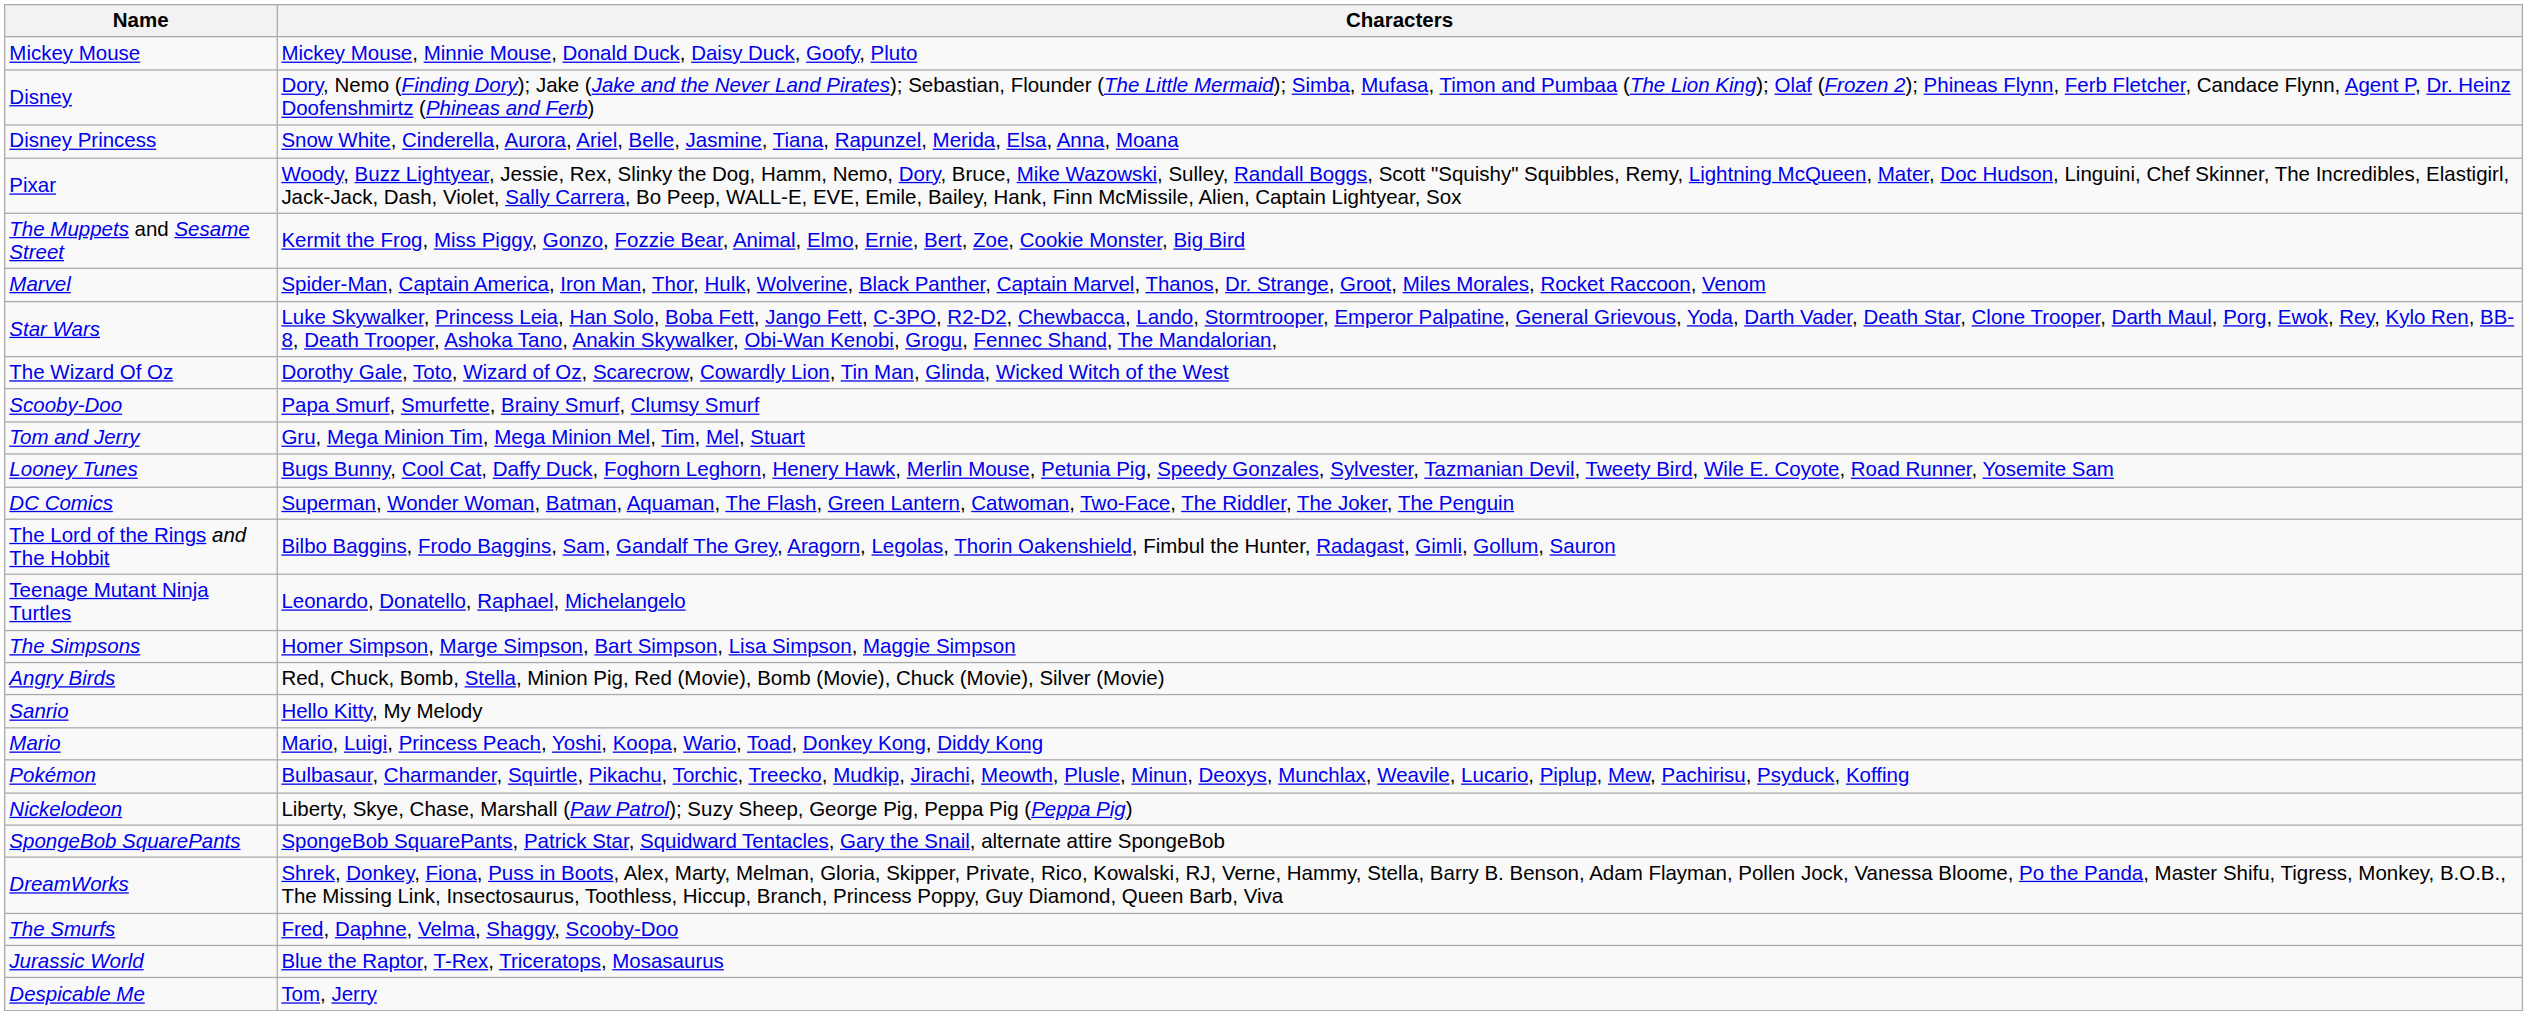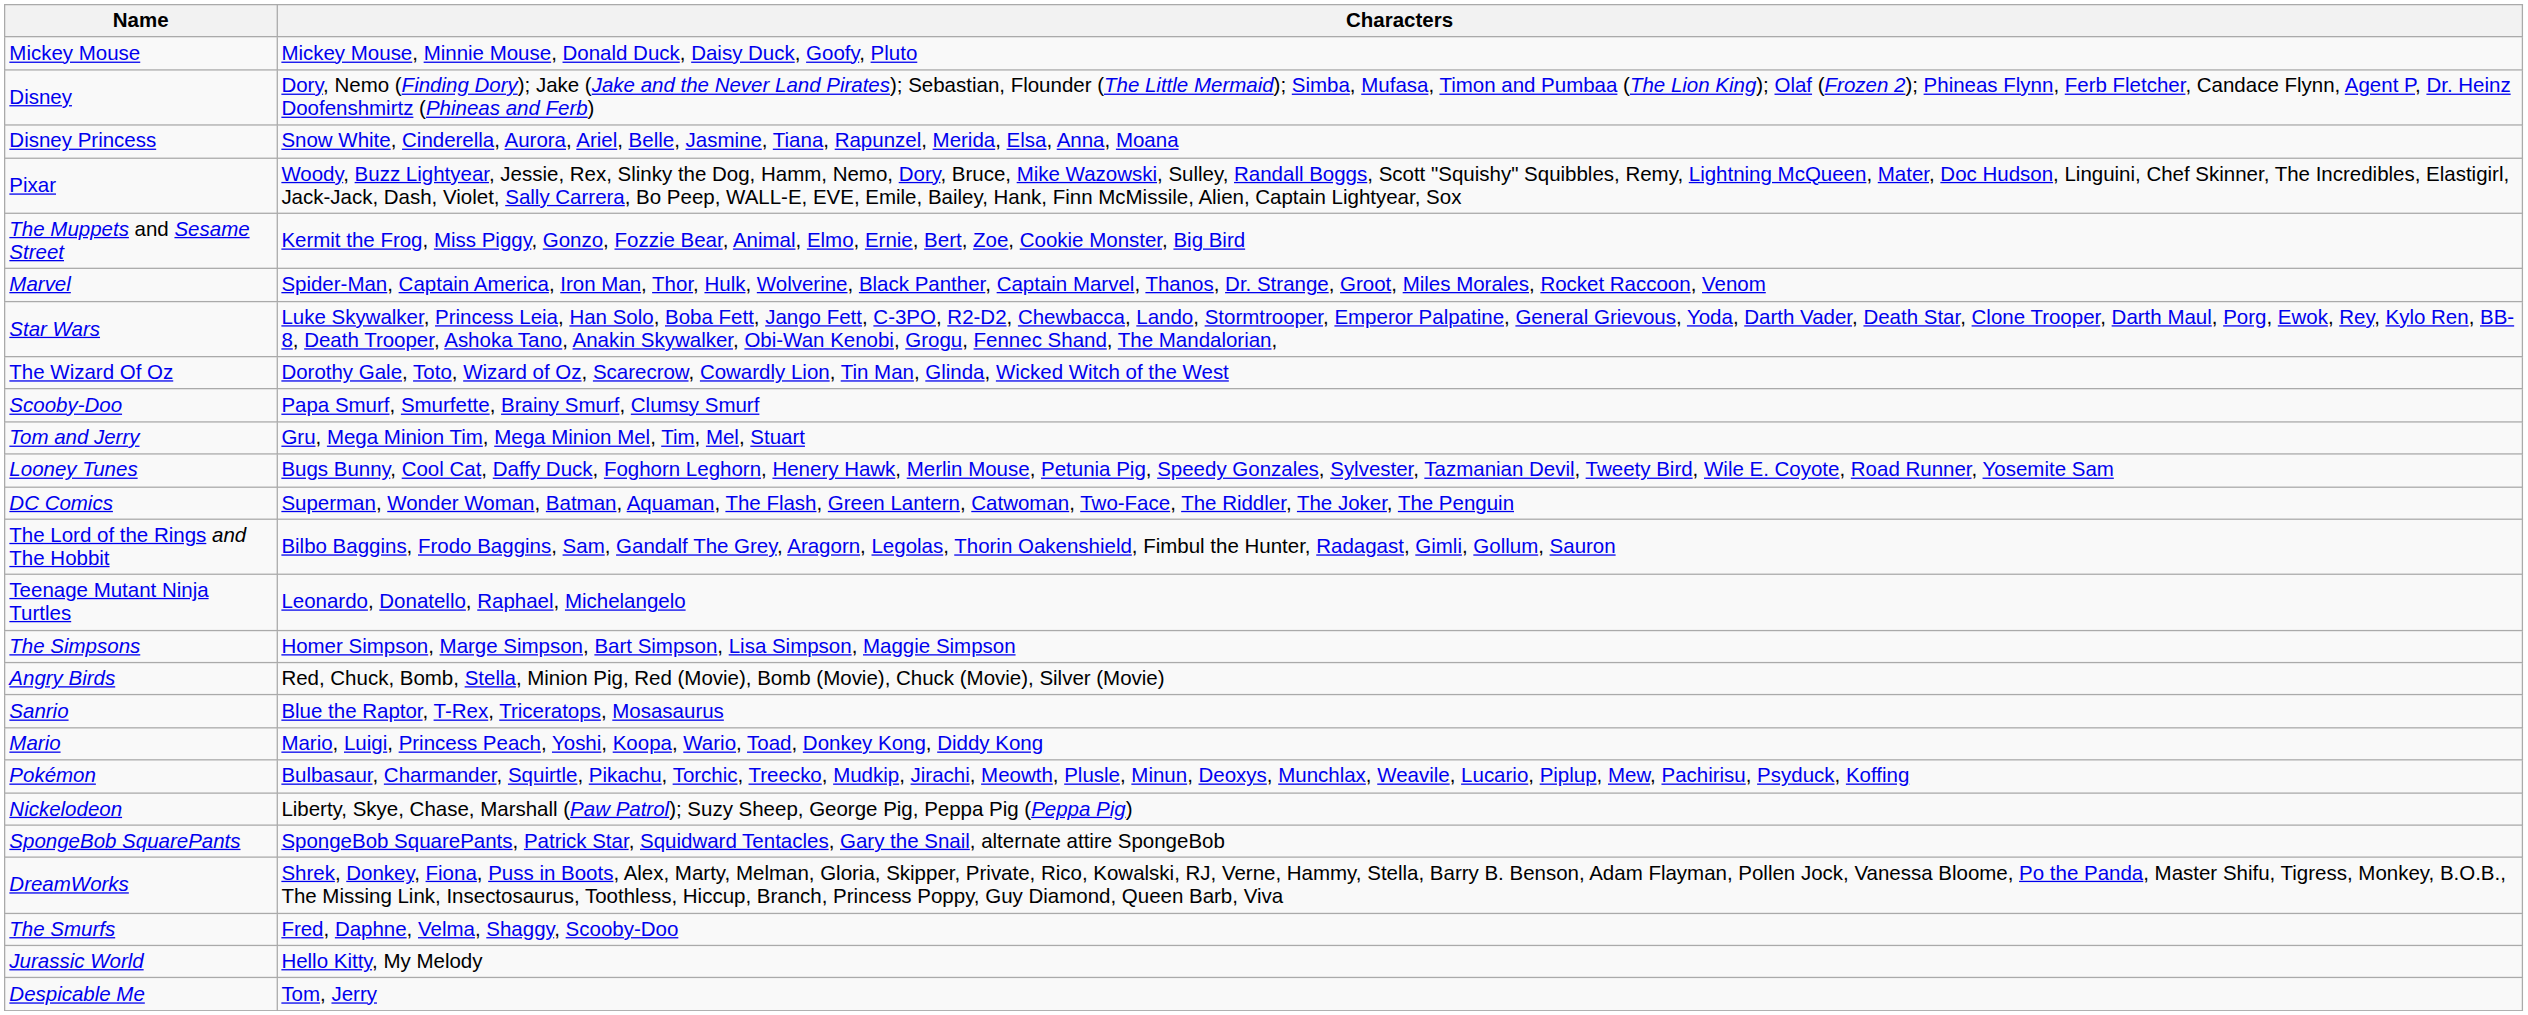 <table class="wikitable">
 <tr>
 <th>Name</th>
 <th>Characters</th>
 </tr>
 <tr>
 <td><a href='#'>Mickey Mouse</a></td>
 <td><a href='#'>Mickey Mouse</a>, <a href='#'>Minnie Mouse</a>, <a href='#'>Donald Duck</a>, <a href='#'>Daisy Duck</a>, <a href='#'>Goofy</a>, <a href='#'>Pluto</a></td>
 </tr>
 <tr>
 <td><a href='#'>Disney</a></td>
 <td><a href='#'>Dory</a>, Nemo (<em><a href='#'>Finding Dory</a></em>); Jake (<em><a href='#'>Jake and the Never Land Pirates</a></em>); Sebastian, Flounder (<em><a href='#'>The Little Mermaid</a></em>); <a href='#'>Simba</a>, <a href='#'>Mufasa</a>, <a href='#'>Timon and Pumbaa</a> (<em><a href='#'>The Lion King</a></em>); <a href='#'>Olaf</a> (<em><a href='#'>Frozen 2</a></em>); <a href='#'>Phineas Flynn</a>, <a href='#'>Ferb Fletcher</a>, Candace Flynn, <a href='#'>Agent P</a>, <a href='#'>Dr. Heinz Doofenshmirtz</a> (<em><a href='#'>Phineas and Ferb</a></em>)</td>
 </tr>
 <tr>
 <td><a href='#'>Disney Princess</a></td>
 <td><a href='#'>Snow White</a>, <a href='#'>Cinderella</a>, <a href='#'>Aurora</a>, <a href='#'>Ariel</a>, <a href='#'>Belle</a>, <a href='#'>Jasmine</a>, <a href='#'>Tiana</a>, <a href='#'>Rapunzel</a>, <a href='#'>Merida</a>, <a href='#'>Elsa</a>, <a href='#'>Anna</a>, <a href='#'>Moana</a></td>
 </tr>
 <tr>
 <td><a href='#'>Pixar</a></td>
 <td><a href='#'>Woody</a>, <a href='#'>Buzz Lightyear</a>, Jessie, Rex, Slinky the Dog, Hamm, Nemo, <a href='#'>Dory</a>, Bruce, <a href='#'>Mike Wazowski</a>, Sulley, <a href='#'>Randall Boggs</a>, Scott "Squishy" Squibbles, Remy, <a href='#'>Lightning McQueen</a>, <a href='#'>Mater</a>, <a href='#'>Doc Hudson</a>, Linguini, Chef Skinner, The Incredibles, Elastigirl, Jack-Jack, Dash, Violet, <a href='#'>Sally Carrera</a>, Bo Peep, WALL-E, EVE, Emile, Bailey, Hank, Finn McMissile, Alien, Captain Lightyear, Sox</td>
 </tr>
 <tr>
 <td><em><a href='#'>The Muppets</a></em> and <em><a href='#'>Sesame Street</a></em></td>
 <td><a href='#'>Kermit the Frog</a>, <a href='#'>Miss Piggy</a>, <a href='#'>Gonzo</a>, <a href='#'>Fozzie Bear</a>, <a href='#'>Animal</a>, <a href='#'>Elmo</a>, <a href='#'>Ernie</a>, <a href='#'>Bert</a>, <a href='#'>Zoe</a>, <a href='#'>Cookie Monster</a>, <a href='#'>Big Bird</a></td>
 </tr>
 <tr>
 <td><em><a href='#'>Marvel</a></em></td>
 <td><a href='#'>Spider-Man</a>, <a href='#'>Captain America</a>, <a href='#'>Iron Man</a>, <a href='#'>Thor</a>, <a href='#'>Hulk</a>, <a href='#'>Wolverine</a>, <a href='#'>Black Panther</a>, <a href='#'>Captain Marvel</a>, <a href='#'>Thanos</a>, <a href='#'>Dr. Strange</a>, <a href='#'>Groot</a>, <a href='#'>Miles Morales</a>, <a href='#'>Rocket Raccoon</a>, <a href='#'>Venom</a></td>
 </tr>
 <tr>
 <td><em><a href='#'>Star Wars</a></em></td>
 <td><a href='#'>Luke Skywalker</a>, <a href='#'>Princess Leia</a>, <a href='#'>Han Solo</a>, <a href='#'>Boba Fett</a>, <a href='#'>Jango Fett</a>, <a href='#'>C-3PO</a>, <a href='#'>R2-D2</a>, <a href='#'>Chewbacca</a>, <a href='#'>Lando</a>, <a href='#'>Stormtrooper</a>, <a href='#'>Emperor Palpatine</a>, <a href='#'>General Grievous</a>, <a href='#'>Yoda</a>, <a href='#'>Darth Vader</a>, <a href='#'>Death Star</a>, <a href='#'>Clone Trooper</a>, <a href='#'>Darth Maul</a>, <a href='#'>Porg</a>, <a href='#'>Ewok</a>, <a href='#'>Rey</a>, <a href='#'>Kylo Ren</a>, <a href='#'>BB-8</a>, <a href='#'>Death Trooper</a>, <a href='#'>Ashoka Tano</a>, <a href='#'>Anakin Skywalker</a>, <a href='#'>Obi-Wan Kenobi</a>, <a href='#'>Grogu</a>, <a href='#'>Fennec Shand</a>, <a href='#'>The Mandalorian</a>,</td>
 </tr>
 <tr>
 <td><em><a href='#'></em>The Wizard Of Oz<em></a></em></td>
 <td><a href='#'>Dorothy Gale</a>, <a href='#'>Toto</a>, <a href='#'>Wizard of Oz</a>, <a href='#'>Scarecrow</a>, <a href='#'>Cowardly Lion</a>, <a href='#'>Tin Man</a>, <a href='#'>Glinda</a>, <a href='#'>Wicked Witch of the West</a></td>
 </tr>
 <tr>
 <td><em><a href='#'>Scooby-Doo</a></em></td>
 <td><a href='#'>Papa Smurf</a>, <a href='#'>Smurfette</a>, <a href='#'>Brainy Smurf</a>, <a href='#'>Clumsy Smurf</a></td>
 </tr>
 <tr>
 <td><em><a href='#'>Tom and Jerry</a></em></td>
 <td><a href='#'>Gru</a>, <a href='#'>Mega Minion Tim</a>, <a href='#'>Mega Minion Mel</a>, <a href='#'>Tim</a>, <a href='#'>Mel</a>, <a href='#'>Stuart</a></td>
 </tr>
 <tr>
 <td><em><a href='#'>Looney Tunes</a></em></td>
 <td><a href='#'>Bugs Bunny</a>, <a href='#'>Cool Cat</a>, <a href='#'>Daffy Duck</a>, <a href='#'>Foghorn Leghorn</a>, <a href='#'>Henery Hawk</a>, <a href='#'>Merlin Mouse</a>, <a href='#'>Petunia Pig</a>, <a href='#'>Speedy Gonzales</a>, <a href='#'>Sylvester</a>, <a href='#'>Tazmanian Devil</a>, <a href='#'>Tweety Bird</a>, <a href='#'>Wile E. Coyote</a>, <a href='#'>Road Runner</a>, <a href='#'>Yosemite Sam</a></td>
 </tr>
 <tr>
 <td><em><a href='#'>DC Comics</a></em></td>
 <td><a href='#'>Superman</a>, <a href='#'>Wonder Woman</a>, <a href='#'>Batman</a>, <a href='#'>Aquaman</a>, <a href='#'>The Flash</a>, <a href='#'>Green Lantern</a>, <a href='#'>Catwoman</a>, <a href='#'>Two-Face</a>, <a href='#'>The Riddler</a>, <a href='#'>The Joker</a>, <a href='#'>The Penguin</a></td>
 </tr>
 <tr>
 <td><em><a href='#'></em>The Lord of the Rings<em></a> and <a href='#'></em>The Hobbit<em></a></em></td>
 <td><a href='#'>Bilbo Baggins</a>, <a href='#'>Frodo Baggins</a>, <a href='#'>Sam</a>, <a href='#'>Gandalf The Grey</a>, <a href='#'>Aragorn</a>, <a href='#'>Legolas</a>, <a href='#'>Thorin Oakenshield</a>, Fimbul the Hunter, <a href='#'>Radagast</a>, <a href='#'>Gimli</a>, <a href='#'>Gollum</a>, <a href='#'>Sauron</a></td>
 </tr>
 <tr>
 <td><em><a href='#'></em>Teenage Mutant Ninja Turtles<em></a></em></td>
 <td><a href='#'>Leonardo</a>, <a href='#'>Donatello</a>, <a href='#'>Raphael</a>, <a href='#'>Michelangelo</a></td>
 </tr>
 <tr>
 <td><em><a href='#'>The Simpsons</a></em></td>
 <td><a href='#'>Homer Simpson</a>, <a href='#'>Marge Simpson</a>, <a href='#'>Bart Simpson</a>, <a href='#'>Lisa Simpson</a>, <a href='#'>Maggie Simpson</a></td>
 </tr>
 <tr>
 <td><em><a href='#'>Angry Birds</a></em></td>
 <td>Red, Chuck, Bomb, <a href='#'>Stella</a>, Minion Pig, Red (Movie), Bomb (Movie), Chuck (Movie), Silver (Movie)</td>
 </tr>
 <tr>
 <td><em><a href='#'>Sanrio</a></em></td>
-<td><a href='#'>Hello Kitty</a>, My Melody</td>
+<td><a href='#'>Blue the Raptor</a>, <a href='#'>T-Rex</a>, <a href='#'>Triceratops</a>, <a href='#'>Mosasaurus</a></td>
 </tr>
 <tr>
 <td><em><a href='#'>Mario</a></em></td>
 <td><a href='#'>Mario</a>, <a href='#'>Luigi</a>, <a href='#'>Princess Peach</a>, <a href='#'>Yoshi</a>, <a href='#'>Koopa</a>, <a href='#'>Wario</a>, <a href='#'>Toad</a>, <a href='#'>Donkey Kong</a>, <a href='#'>Diddy Kong</a></td>
 </tr>
 <tr>
 <td><em><a href='#'>Pokémon</a></em></td>
 <td><a href='#'>Bulbasaur</a>, <a href='#'>Charmander</a>, <a href='#'>Squirtle</a>, <a href='#'>Pikachu</a>, <a href='#'>Torchic</a>, <a href='#'>Treecko</a>, <a href='#'>Mudkip</a>, <a href='#'>Jirachi</a>, <a href='#'>Meowth</a>, <a href='#'>Plusle</a>, <a href='#'>Minun</a>, <a href='#'>Deoxys</a>, <a href='#'>Munchlax</a>, <a href='#'>Weavile</a>, <a href='#'>Lucario</a>, <a href='#'>Piplup</a>, <a href='#'>Mew</a>, <a href='#'>Pachirisu</a>, <a href='#'>Psyduck</a>, <a href='#'>Koffing</a></td>
 </tr>
 <tr>
 <td><em><a href='#'>Nickelodeon</a></em></td>
 <td>Liberty, Skye, Chase, Marshall (<em><a href='#'>Paw Patrol</a></em>); Suzy Sheep, George Pig, Peppa Pig (<em><a href='#'>Peppa Pig</a></em>)</td>
 </tr>
 <tr>
 <td><em><a href='#'>SpongeBob SquarePants</a></em></td>
 <td><a href='#'>SpongeBob SquarePants</a>, <a href='#'>Patrick Star</a>, <a href='#'>Squidward Tentacles</a>, <a href='#'>Gary the Snail</a>, alternate attire SpongeBob</td>
 </tr>
 <tr>
 <td><em><a href='#'>DreamWorks</a></em></td>
 <td><a href='#'>Shrek</a>, <a href='#'>Donkey</a>, <a href='#'>Fiona</a>, <a href='#'>Puss in Boots</a>, Alex, Marty, Melman, Gloria, Skipper, Private, Rico, Kowalski, RJ, Verne, Hammy, Stella,  Barry B. Benson, Adam Flayman, Pollen Jock, Vanessa Bloome, <a href='#'>Po the Panda</a>, Master Shifu, Tigress, Monkey, B.O.B., The Missing Link, Insectosaurus, Toothless, Hiccup, Branch, Princess Poppy, Guy Diamond, Queen Barb, Viva</td>
 </tr>
 <tr>
 <td><em><a href='#'>The Smurfs</a></em></td>
 <td><a href='#'>Fred</a>, <a href='#'>Daphne</a>, <a href='#'>Velma</a>, <a href='#'>Shaggy</a>, <a href='#'>Scooby-Doo</a></td>
 </tr>
 <tr>
 <td><em><a href='#'>Jurassic World</a></em></td>
-<td><a href='#'>Blue the Raptor</a>, <a href='#'>T-Rex</a>, <a href='#'>Triceratops</a>, <a href='#'>Mosasaurus</a></td>
+<td><a href='#'>Hello Kitty</a>, My Melody</td>
 </tr>
 <tr>
 <td><em><a href='#'>Despicable Me</a></em></td>
 <td><a href='#'>Tom</a>, <a href='#'>Jerry</a></td>
 </tr>
 </table>
